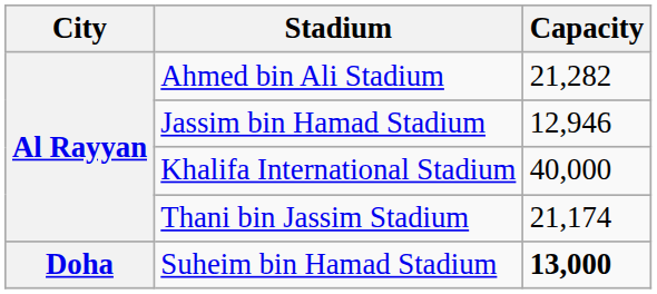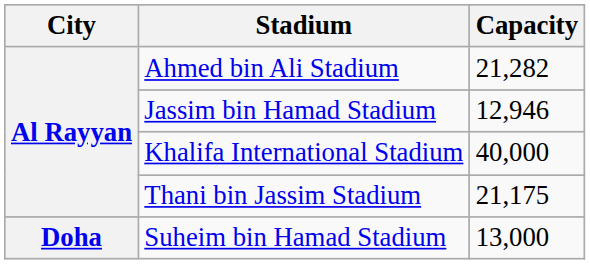 <table class="wikitable sortable">
 <tr>
 <th class="unsortable">City</th>
 <th>Stadium</th>
 <th>Capacity</th>
 </tr>
 <tr>
 <th rowspan="4"><a href='#'>Al Rayyan</a></th>
 <td><a href='#'>Ahmed bin Ali Stadium</a></td>
 <td>21,282</td>
 </tr>
 <tr>
 <td><a href='#'>Jassim bin Hamad Stadium</a></td>
 <td>12,946</td>
 </tr>
 <tr>
 <td><a href='#'>Khalifa International Stadium</a></td>
 <td>40,000</td>
 </tr>
 <tr>
 <td><a href='#'>Thani bin Jassim Stadium</a></td>
-<td>21,174</td>
+<td>21,175</td>
 </tr>
 <tr>
 <th><a href='#'>Doha</a></th>
 <td><a href='#'>Suheim bin Hamad Stadium</a></td>
-<td><strong>13,000</strong></td>
+<td>13,000</td>
 </tr>
 </table>
